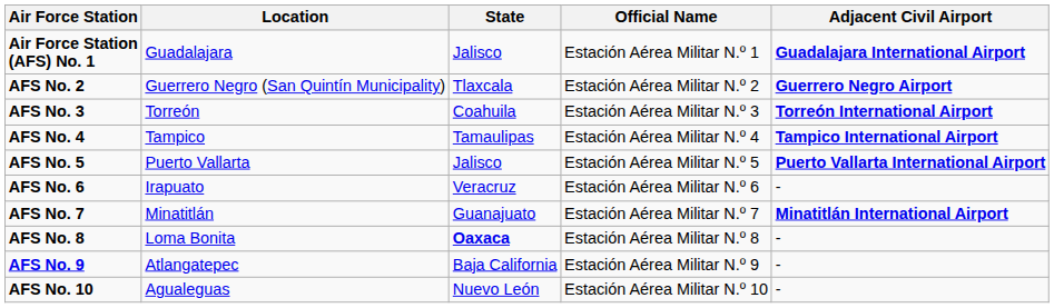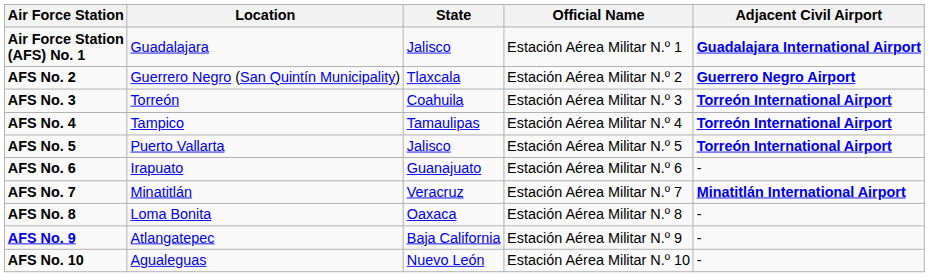 <table class="wikitable sortable" align="center">
 <tr>
 <th>Air Force Station</th>
 <th>Location</th>
 <th>State</th>
 <th><strong>Official Name</strong></th>
 <th>Adjacent Civil Airport</th>
 </tr>
 <tr>
 <td><strong>Air Force Station</strong><br><strong>(AFS) No. 1</strong></td>
 <td><a href='#'>Guadalajara</a></td>
 <td><a href='#'>Jalisco</a></td>
 <td>Estación Aérea Militar N.º 1</td>
 <td><strong><a href='#'>Guadalajara International Airport</a></strong></td>
 </tr>
 <tr>
 <td><strong>AFS No. 2</strong></td>
 <td><a href='#'>Guerrero Negro</a> (<a href='#'>San Quintín Municipality</a>)</td>
 <td><a href='#'>Tlaxcala</a></td>
 <td>Estación Aérea Militar N.º 2</td>
 <td><strong><a href='#'>Guerrero Negro Airport</a></strong></td>
 </tr>
 <tr>
 <td><strong>AFS No. 3</strong></td>
 <td><a href='#'>Torreón</a></td>
 <td><a href='#'>Coahuila</a></td>
 <td>Estación Aérea Militar N.º 3</td>
 <td><a href='#'><strong>Torreón International Airport</strong></a></td>
 </tr>
 <tr>
 <td><strong>AFS No. 4</strong></td>
 <td><a href='#'>Tampico</a></td>
 <td><a href='#'>Tamaulipas</a></td>
 <td>Estación Aérea Militar N.º 4</td>
-<td><a href='#'><strong>Tampico International Airport</strong></a></td>
+<td><a href='#'><strong>Torreón International Airport</strong></a></td>
 </tr>
 <tr>
 <td><strong>AFS No. 5</strong></td>
 <td><a href='#'>Puerto Vallarta</a></td>
 <td><a href='#'>Jalisco</a></td>
 <td>Estación Aérea Militar N.º 5</td>
-<td><a href='#'><strong>Puerto Vallarta International Airport</strong></a></td>
+<td><a href='#'><strong>Torreón International Airport</strong></a></td>
 </tr>
 <tr>
 <td><strong>AFS No. 6</strong></td>
 <td><a href='#'>Irapuato</a></td>
-<td><a href='#'>Veracruz</a></td>
+<td><a href='#'>Guanajuato</a></td>
 <td>Estación Aérea Militar N.º 6</td>
 <td>-</td>
 </tr>
 <tr>
 <td><strong>AFS No. 7</strong></td>
 <td><a href='#'>Minatitlán</a></td>
-<td><a href='#'>Guanajuato</a></td>
+<td><a href='#'>Veracruz</a></td>
 <td>Estación Aérea Militar N.º 7</td>
 <td><strong><a href='#'>Minatitlán International Airport</a></strong></td>
 </tr>
 <tr>
 <td><strong>AFS No. 8</strong></td>
 <td><a href='#'>Loma Bonita</a></td>
-<td><strong><a href='#'>Oaxaca</a></strong></td>
+<td><a href='#'>Oaxaca</a></td>
 <td>Estación Aérea Militar N.º 8</td>
 <td>-</td>
 </tr>
 <tr>
 <td><strong><a href='#'>AFS No. 9</a></strong></td>
 <td><a href='#'>Atlangatepec</a></td>
 <td><a href='#'>Baja California</a></td>
 <td>Estación Aérea Militar N.º 9</td>
 <td>-</td>
 </tr>
 <tr>
 <td><strong>AFS No. 10</strong></td>
 <td><a href='#'>Agualeguas</a></td>
 <td><a href='#'>Nuevo León</a></td>
 <td>Estación Aérea Militar N.º 10</td>
 <td>-</td>
 </tr>
 </table>
